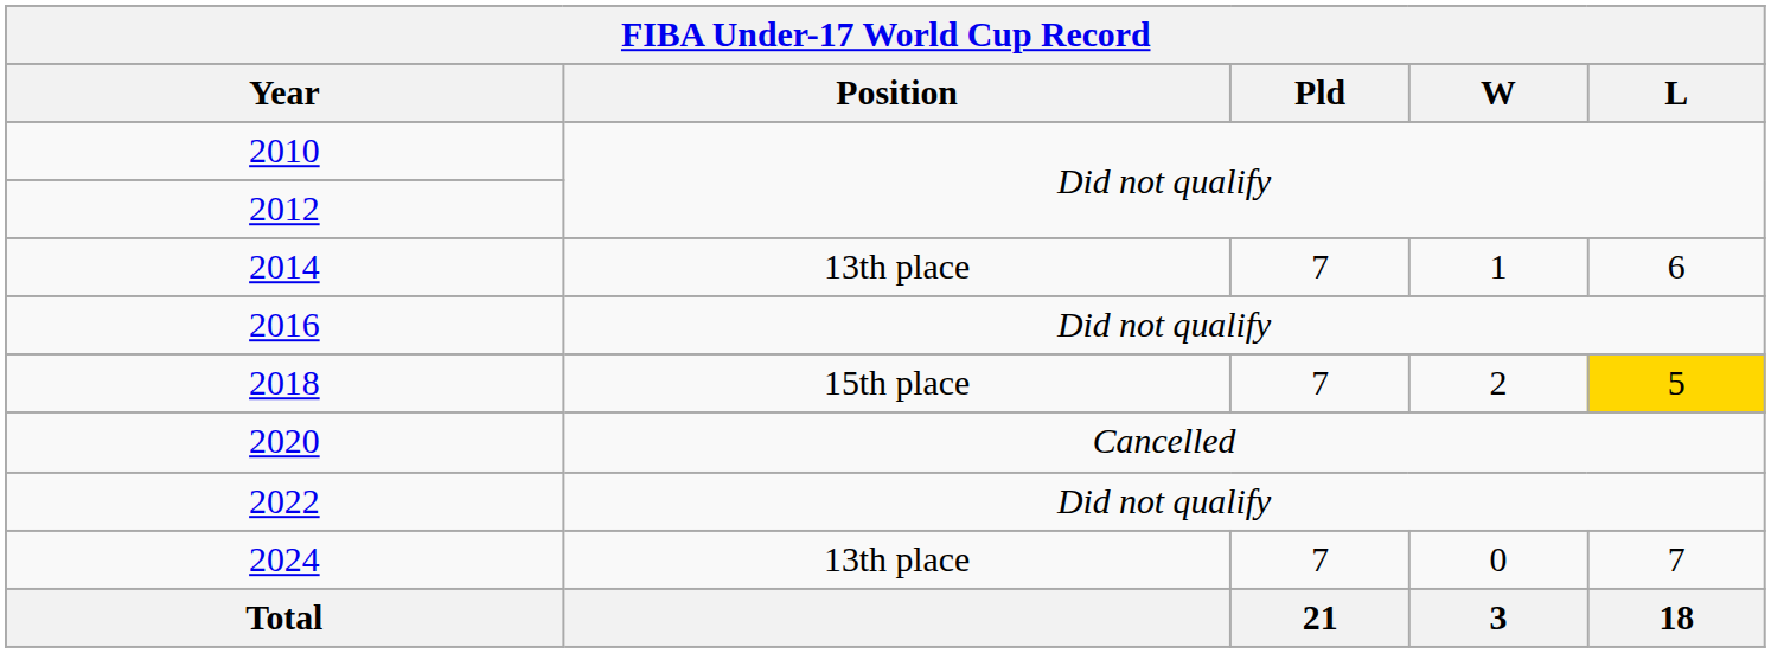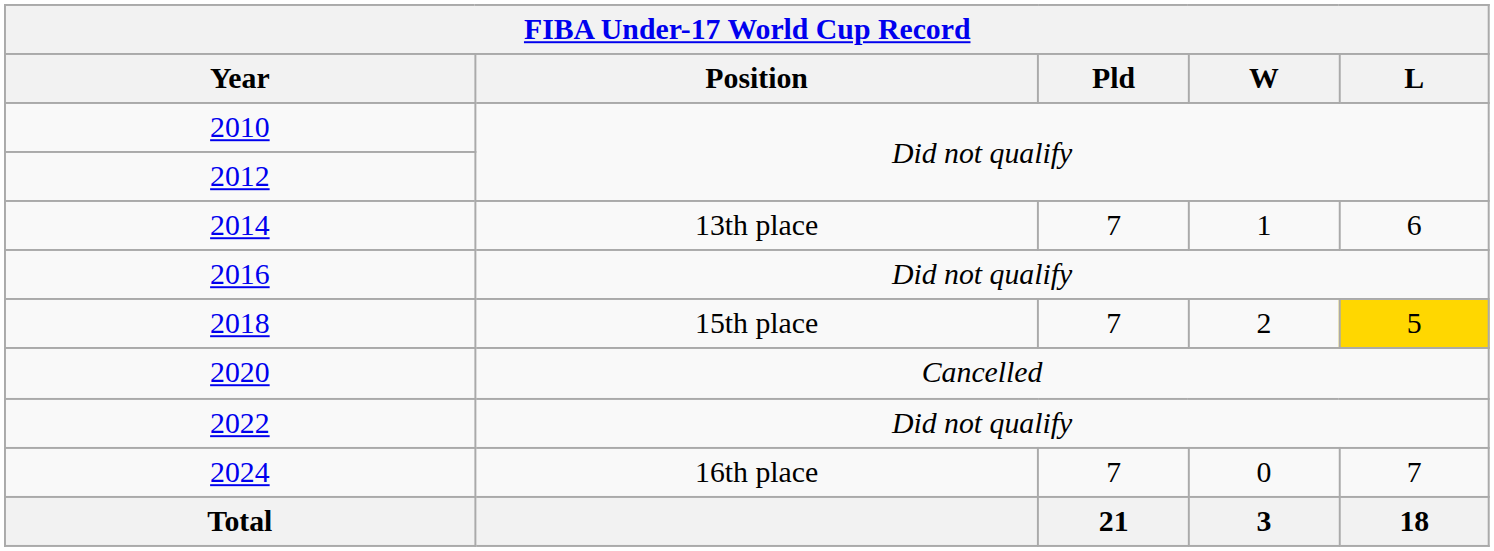 <table class="wikitable collapsible autocollapse" style="text-align: center; font-size:95%;" width=60%>
 <tr>
 <th colspan=9><a href='#'>FIBA Under-17 World Cup Record</a></th>
 </tr>
 <tr>
 <th width=25%>Year</th>
 <th width=30%>Position</th>
 <th width=8%>Pld</th>
 <th width=8%>W</th>
 <th width=8%>L</th>
 </tr>
 <tr>
 <td> <a href='#'>2010</a></td>
 <td colspan=5 rowspan=2><em>Did not qualify</em></td>
 </tr>
 <tr>
 <td> <a href='#'>2012</a></td>
 </tr>
 <tr>
 <td> <a href='#'>2014</a></td>
 <td>13th place</td>
 <td>7</td>
 <td>1</td>
 <td>6</td>
 </tr>
 <tr>
 <td> <a href='#'>2016</a></td>
 <td colspan=5><em>Did not qualify</em></td>
 </tr>
 <tr>
 <td> <a href='#'>2018</a></td>
 <td>15th place</td>
 <td>7</td>
 <td>2</td>
 <td style="background: gold;">5</td>
 </tr>
 <tr>
 <td> <a href='#'>2020</a></td>
 <td colspan=5><em>Cancelled</em></td>
 </tr>
 <tr>
 <td> <a href='#'>2022</a></td>
 <td colspan=5><em>Did not qualify</em></td>
 </tr>
 <tr>
 <td> <a href='#'>2024</a></td>
-<td>13th place</td>
+<td>16th place</td>
 <td>7</td>
 <td>0</td>
 <td>7</td>
 </tr>
 <tr>
 <th><strong>Total</strong></th>
 <th></th>
 <th>21</th>
 <th>3</th>
 <th>18</th>
 </tr>
 </table>
